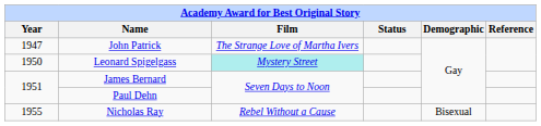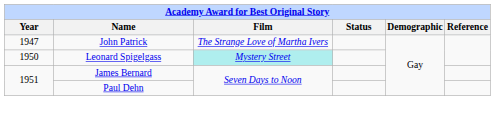 <table class="wikitable" style="text-align: center">
 <tr style="background:#bfd7ff;">
 <td colspan="6" style="text-align:center;"><strong><a href='#'>Academy Award for Best Original Story</a></strong></td>
 </tr>
 <tr style="background:#ebf5ff;">
 <th style="width:075px;">Year</th>
 <th style="width:225px;">Name</th>
 <th style="width:225px;">Film</th>
 <th style="width:080px;">Status</th>
 <th>Demographic</th>
 <th width="50">Reference</th>
 </tr>
 <tr>
 <td>1947</td>
 <td><a href='#'>John Patrick</a></td>
 <td><em><a href='#'>The Strange Love of Martha Ivers</a></em></td>
 <td></td>
 <td rowspan="4">Gay</td>
 <td rowspan=2></td>
 </tr>
 <tr>
 <td>1950</td>
 <td><a href='#'>Leonard Spigelgass</a></td>
 <td style="background: paleturquoise;"><em><a href='#'>Mystery Street</a></em></td>
 <td></td>
 </tr>
 <tr>
 <td rowspan=2>1951</td>
 <td><a href='#'>James Bernard</a></td>
 <td rowspan=2><em><a href='#'>Seven Days to Noon</a></em></td>
 <td></td>
 <td></td>
 </tr>
 <tr>
 <td><a href='#'>Paul Dehn</a></td>
 <td></td>
 <td></td>
 </tr>
-<tr>
-<td>1955</td>
-<td><a href='#'>Nicholas Ray</a></td>
-<td><em><a href='#'>Rebel Without a Cause</a></em></td>
-<td></td>
-<td>Bisexual</td>
-<td></td>
-</tr>
 </table>
